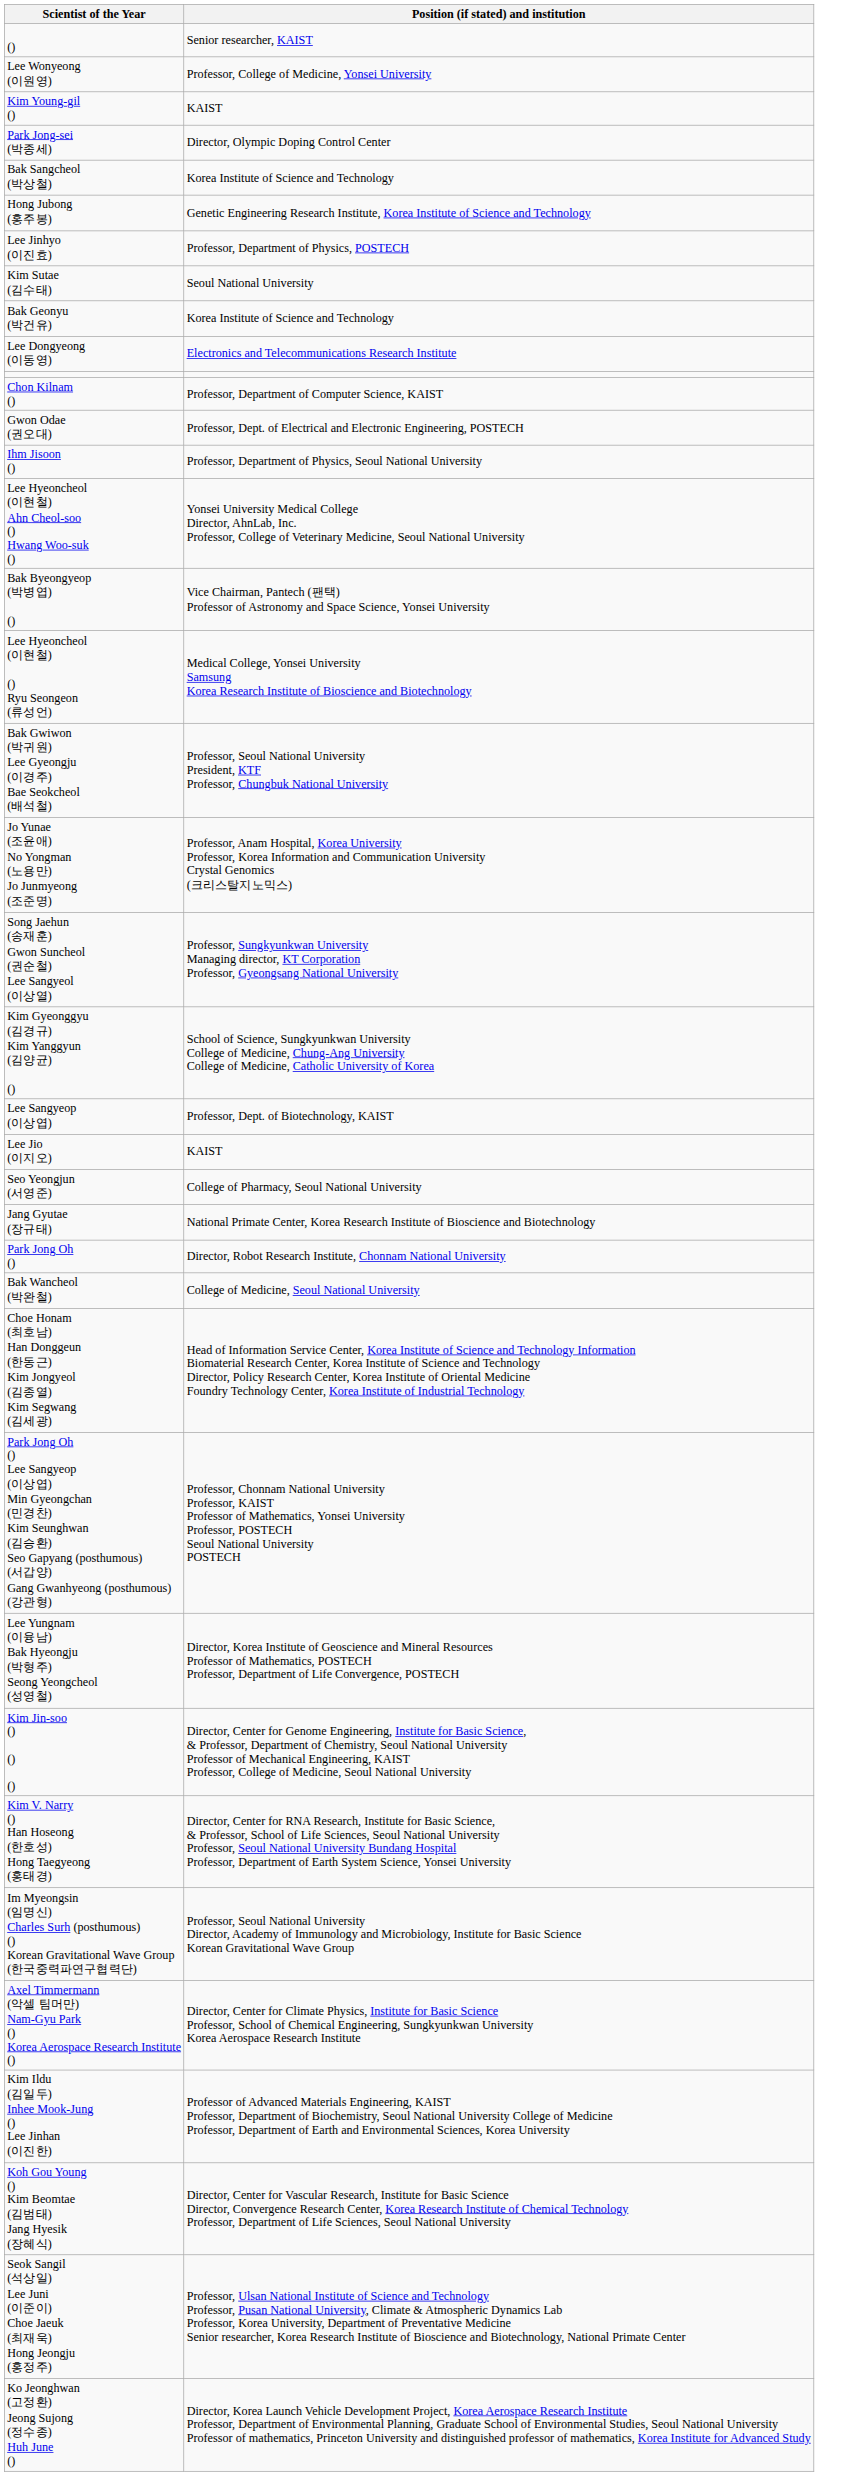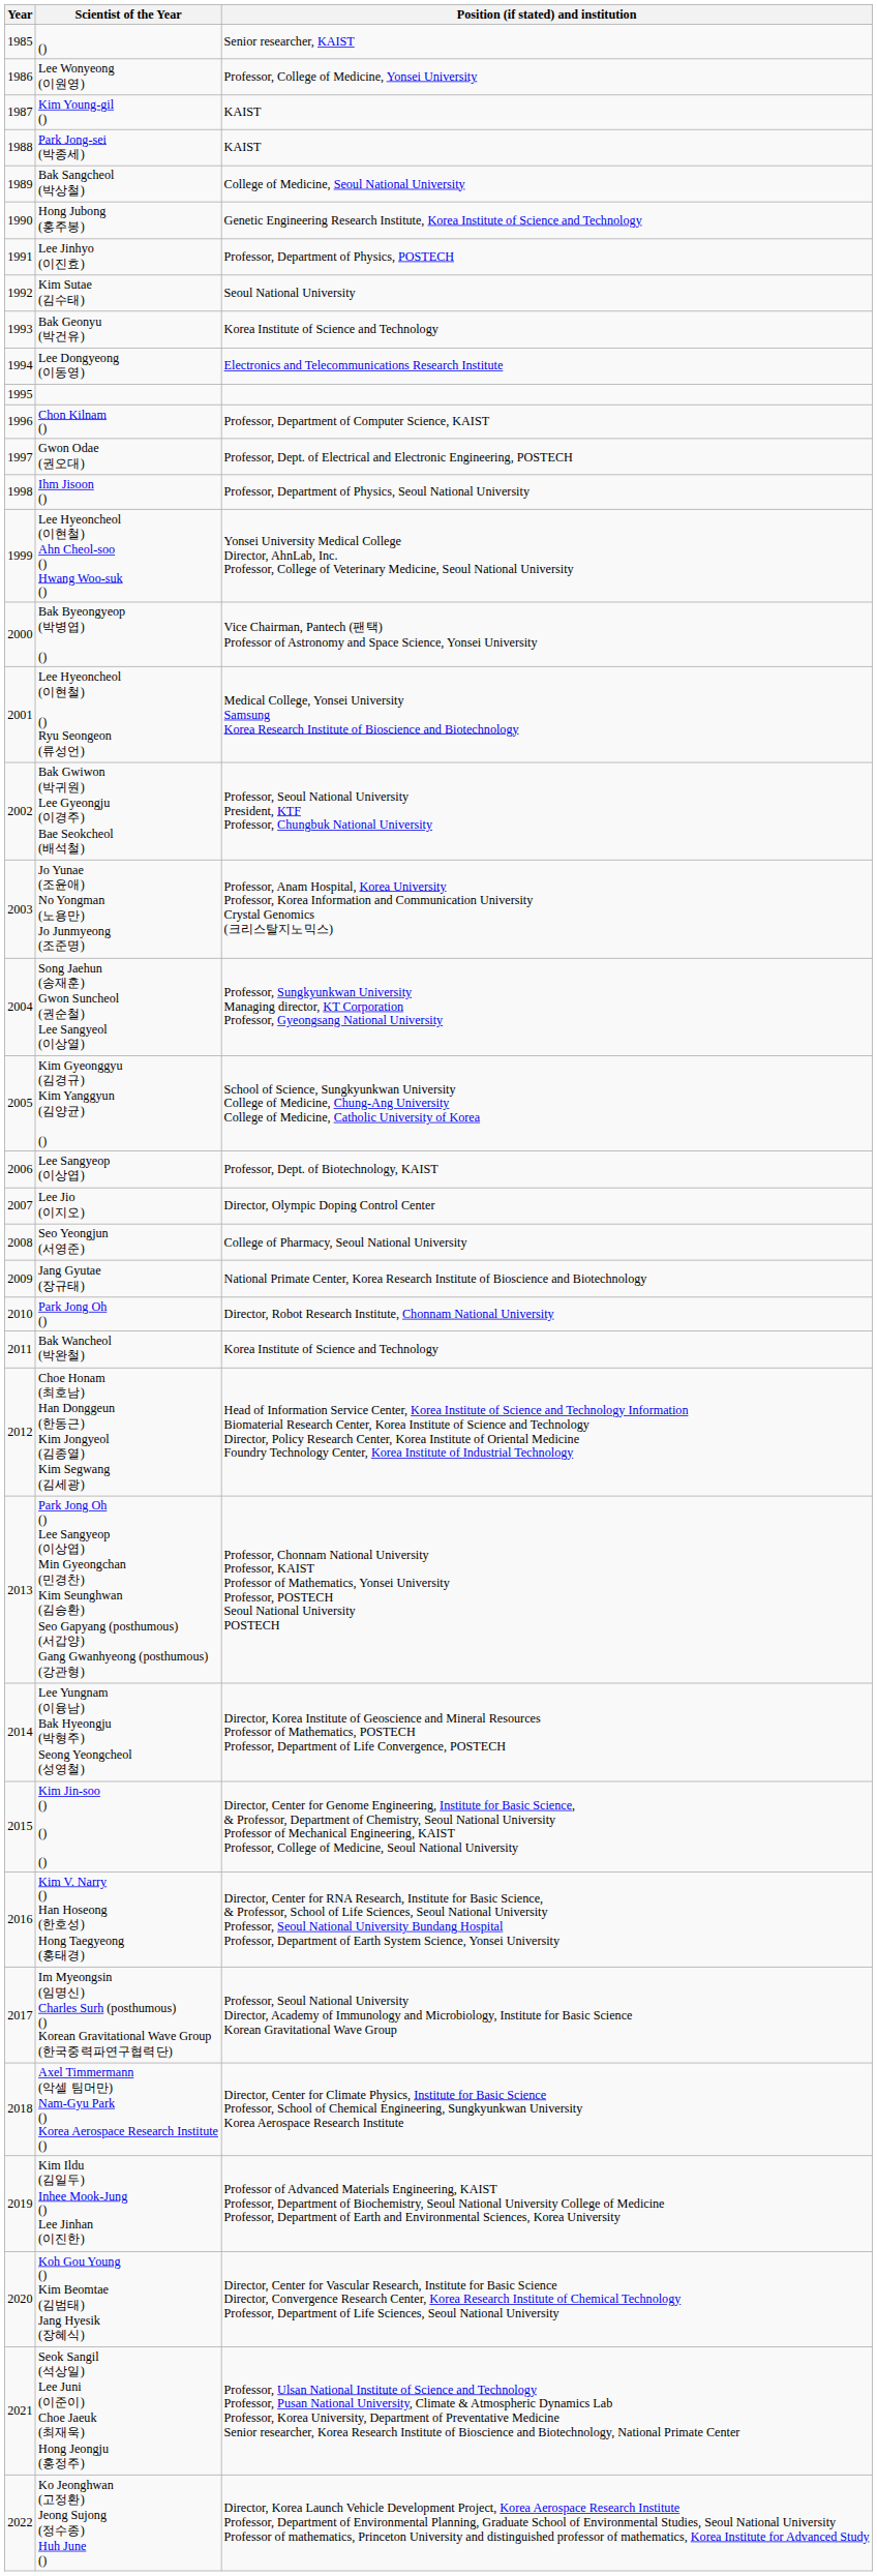 <table class="wikitable">
 <tr>
+<th>Year</th>
 <th>Scientist of the Year</th>
 <th>Position (if stated) and institution</th>
 </tr>
 <tr>
+<td>1985</td>
 <td><br>()</td>
 <td>Senior researcher, <a href='#'>KAIST</a></td>
 </tr>
 <tr>
+<td>1986</td>
 <td>Lee Wonyeong<br>(이원영)</td>
 <td>Professor, College of Medicine, <a href='#'>Yonsei University</a></td>
 </tr>
 <tr>
+<td>1987</td>
 <td><a href='#'>Kim Young-gil</a><br>()</td>
 <td>KAIST</td>
 </tr>
 <tr>
+<td>1988</td>
 <td><a href='#'>Park Jong-sei</a><br>(박종세)</td>
-<td>Director, Olympic Doping Control Center</td>
+<td>KAIST</td>
 </tr>
 <tr>
+<td>1989</td>
 <td>Bak Sangcheol<br>(박상철)</td>
-<td>Korea Institute of Science and Technology</td>
+<td>College of Medicine, <a href='#'>Seoul National University</a></td>
 </tr>
 <tr>
+<td>1990</td>
 <td>Hong Jubong<br>(홍주봉)</td>
 <td>Genetic Engineering Research Institute, <a href='#'>Korea Institute of Science and Technology</a></td>
 </tr>
 <tr>
+<td>1991</td>
 <td>Lee Jinhyo<br>(이진효)</td>
 <td>Professor, Department of Physics, <a href='#'>POSTECH</a></td>
 </tr>
 <tr>
+<td>1992</td>
 <td>Kim Sutae<br>(김수태)</td>
 <td>Seoul National University</td>
 </tr>
 <tr>
+<td>1993</td>
 <td>Bak Geonyu<br>(박건유)</td>
 <td>Korea Institute of Science and Technology</td>
 </tr>
 <tr>
+<td>1994</td>
 <td>Lee Dongyeong<br>(이동영)</td>
 <td><a href='#'>Electronics and Telecommunications Research Institute</a></td>
 </tr>
 <tr>
+<td>1995</td>
 <td></td>
 <td></td>
 </tr>
 <tr>
+<td>1996</td>
 <td><a href='#'>Chon Kilnam</a><br>()</td>
 <td>Professor, Department of Computer Science, KAIST</td>
 </tr>
 <tr>
+<td>1997</td>
 <td>Gwon Odae<br>(권오대)</td>
 <td>Professor, Dept. of Electrical and Electronic Engineering, POSTECH</td>
 </tr>
 <tr>
+<td>1998</td>
 <td><a href='#'>Ihm Jisoon</a><br>()</td>
 <td>Professor, Department of Physics, Seoul National University</td>
 </tr>
 <tr>
+<td>1999</td>
 <td>Lee Hyeoncheol<br>(이현철)<br><a href='#'>Ahn Cheol-soo</a><br>()<br><a href='#'>Hwang Woo-suk</a><br>()</td>
 <td>Yonsei University Medical College<br>Director, AhnLab, Inc.<br>Professor, College of Veterinary Medicine, Seoul National University</td>
 </tr>
 <tr>
+<td>2000</td>
 <td>Bak Byeongyeop<br>(박병엽)<br><br>()</td>
 <td>Vice Chairman, Pantech (팬택)<br>Professor of Astronomy and Space Science, Yonsei University</td>
 </tr>
 <tr>
+<td>2001</td>
 <td>Lee Hyeoncheol<br>(이현철)<br><br>()<br>Ryu Seongeon<br>(류성언)</td>
 <td>Medical College, Yonsei University<br><a href='#'>Samsung</a><br><a href='#'>Korea Research Institute of Bioscience and Biotechnology</a></td>
 </tr>
 <tr>
+<td>2002</td>
 <td>Bak Gwiwon<br>(박귀원)<br>Lee Gyeongju<br>(이경주)<br>Bae Seokcheol<br>(배석철)</td>
 <td>Professor, Seoul National University<br>President, <a href='#'>KTF</a><br>Professor, <a href='#'>Chungbuk National University</a></td>
 </tr>
 <tr>
+<td>2003</td>
 <td>Jo Yunae<br>(조윤애)<br>No Yongman<br>(노용만)<br>Jo Junmyeong<br>(조준명)</td>
 <td>Professor, Anam Hospital, <a href='#'>Korea University</a><br>Professor, Korea Information and Communication University<br>Crystal Genomics<br>(크리스탈지노믹스)</td>
 </tr>
 <tr>
+<td>2004</td>
 <td>Song Jaehun<br>(송재훈)<br>Gwon Suncheol<br>(권순철)<br>Lee Sangyeol<br>(이상열)</td>
 <td>Professor, <a href='#'>Sungkyunkwan University</a><br>Managing director, <a href='#'>KT Corporation</a><br>Professor, <a href='#'>Gyeongsang National University</a></td>
 </tr>
 <tr>
+<td>2005</td>
 <td>Kim Gyeonggyu<br>(김경규)<br>Kim Yanggyun<br>(김양균)<br><br>()</td>
 <td>School of Science, Sungkyunkwan University<br>College of Medicine, <a href='#'>Chung-Ang University</a><br>College of Medicine, <a href='#'>Catholic University of Korea</a></td>
 </tr>
 <tr>
+<td>2006</td>
 <td>Lee Sangyeop<br>(이상엽)</td>
 <td>Professor, Dept. of Biotechnology, KAIST</td>
 </tr>
 <tr>
+<td>2007</td>
 <td>Lee Jio<br>(이지오)</td>
-<td>KAIST</td>
+<td>Director, Olympic Doping Control Center</td>
 </tr>
 <tr>
+<td>2008</td>
 <td>Seo Yeongjun<br>(서영준)</td>
 <td>College of Pharmacy, Seoul National University</td>
 </tr>
 <tr>
+<td>2009</td>
 <td>Jang Gyutae<br>(장규태)</td>
 <td>National Primate Center, Korea Research Institute of Bioscience and Biotechnology</td>
 </tr>
 <tr>
+<td>2010</td>
 <td><a href='#'>Park Jong Oh</a><br>()</td>
 <td>Director, Robot Research Institute, <a href='#'>Chonnam National University</a></td>
 </tr>
 <tr>
+<td>2011</td>
 <td>Bak Wancheol<br>(박완철)</td>
-<td>College of Medicine, <a href='#'>Seoul National University</a></td>
+<td>Korea Institute of Science and Technology</td>
 </tr>
 <tr>
+<td>2012</td>
 <td>Choe Honam<br>(최호남)<br>Han Donggeun<br>(한동근)<br>Kim Jongyeol<br>(김종열)<br>Kim Segwang<br>(김세광)</td>
 <td>Head of Information Service Center, <a href='#'>Korea Institute of Science and Technology Information</a><br>Biomaterial Research Center, Korea Institute of Science and Technology<br>Director, Policy Research Center, Korea Institute of Oriental Medicine<br>Foundry Technology Center, <a href='#'>Korea Institute of Industrial Technology</a></td>
 </tr>
 <tr>
+<td>2013</td>
 <td><a href='#'>Park Jong Oh</a><br>()<br>Lee Sangyeop<br>(이상엽)<br>Min Gyeongchan<br>(민경찬)<br>Kim Seunghwan<br>(김승환)<br>Seo Gapyang (posthumous)<br>(서갑양)<br>Gang Gwanhyeong (posthumous)<br>(강관형)</td>
 <td>Professor, Chonnam National University<br>Professor, KAIST<br>Professor of Mathematics, Yonsei University<br>Professor, POSTECH<br>Seoul National University<br>POSTECH</td>
 </tr>
 <tr>
+<td>2014</td>
 <td>Lee Yungnam<br>(이융남)<br>Bak Hyeongju<br>(박형주)<br>Seong Yeongcheol<br>(성영철)</td>
 <td>Director, Korea Institute of Geoscience and Mineral Resources<br>Professor of Mathematics, POSTECH<br>Professor, Department of Life Convergence, POSTECH</td>
 </tr>
 <tr>
+<td>2015</td>
 <td><a href='#'>Kim Jin-soo</a><br>()<br><br>()<br><br>()</td>
 <td>Director, Center for Genome Engineering, <a href='#'>Institute for Basic Science</a>, <br>& Professor, Department of Chemistry, Seoul National University<br>Professor of Mechanical Engineering, KAIST<br>Professor, College of Medicine, Seoul National University</td>
 </tr>
 <tr>
+<td>2016</td>
 <td><a href='#'>Kim V. Narry</a><br>()<br>Han Hoseong<br>(한호성)<br>Hong Taegyeong<br>(홍태경)</td>
 <td>Director, Center for RNA Research, Institute for Basic Science,<br>& Professor, School of Life Sciences, Seoul National University<br>Professor, <a href='#'>Seoul National University Bundang Hospital</a><br>Professor, Department of Earth System Science, Yonsei University</td>
 </tr>
 <tr>
+<td>2017</td>
 <td>Im Myeongsin<br>(임명신)<br><a href='#'>Charles Surh</a> (posthumous)<br>()<br>Korean Gravitational Wave Group<br>(한국중력파연구협력단)</td>
 <td>Professor, Seoul National University<br>Director, Academy of Immunology and Microbiology, Institute for Basic Science<br>Korean Gravitational Wave Group</td>
 </tr>
 <tr>
+<td>2018</td>
 <td><a href='#'>Axel Timmermann</a><br>(악셀 팀머만)<br><a href='#'>Nam-Gyu Park</a><br>()<br><a href='#'>Korea Aerospace Research Institute</a><br>()</td>
 <td>Director, Center for Climate Physics, <a href='#'>Institute for Basic Science</a><br>Professor, School of Chemical Engineering, Sungkyunkwan University<br>Korea Aerospace Research Institute</td>
 </tr>
 <tr>
+<td>2019</td>
 <td>Kim Ildu<br>(김일두)<br><a href='#'>Inhee Mook-Jung</a><br>()<br>Lee Jinhan<br>(이진한)</td>
 <td>Professor of Advanced Materials Engineering, KAIST<br>Professor, Department of Biochemistry, Seoul National University College of Medicine<br>Professor, Department of Earth and Environmental Sciences, Korea University</td>
 </tr>
 <tr>
+<td>2020</td>
 <td><a href='#'>Koh Gou Young</a><br>()<br>Kim Beomtae<br>(김범태)<br>Jang Hyesik<br>(장혜식)</td>
 <td>Director, Center for Vascular Research, Institute for Basic Science<br>Director, Convergence Research Center, <a href='#'>Korea Research Institute of Chemical Technology</a><br>Professor, Department of Life Sciences, Seoul National University</td>
 </tr>
 <tr>
+<td>2021</td>
 <td>Seok Sangil<br>(석상일)<br>Lee Juni<br>(이준이)<br>Choe Jaeuk<br>(최재욱)<br>Hong Jeongju<br>(홍정주)</td>
 <td>Professor, <a href='#'>Ulsan National Institute of Science and Technology</a><br>Professor, <a href='#'>Pusan National University</a>, Climate & Atmospheric Dynamics Lab<br>Professor, Korea University, Department of Preventative Medicine<br>Senior researcher, Korea Research Institute of Bioscience and Biotechnology, National Primate Center</td>
 </tr>
 <tr>
+<td>2022</td>
 <td>Ko Jeonghwan<br>(고정환)<br>Jeong Sujong<br>(정수종)<br><a href='#'>Huh June</a><br>()</td>
 <td>Director, Korea Launch Vehicle Development Project, <a href='#'>Korea Aerospace Research Institute</a><br>Professor, Department of Environmental Planning, Graduate School of Environmental Studies, Seoul National University<br>Professor of mathematics, Princeton University and distinguished professor of mathematics, <a href='#'>Korea Institute for Advanced Study</a></td>
 </tr>
 </table>
